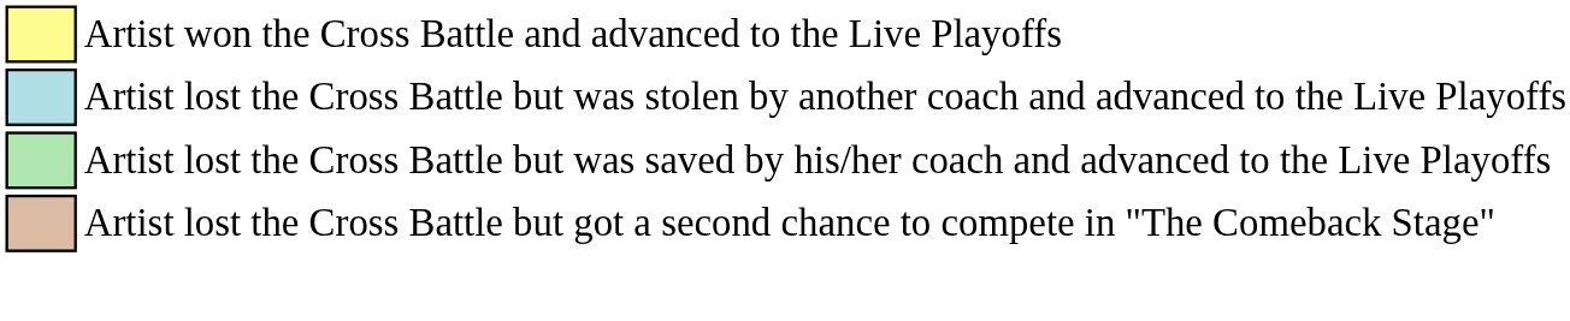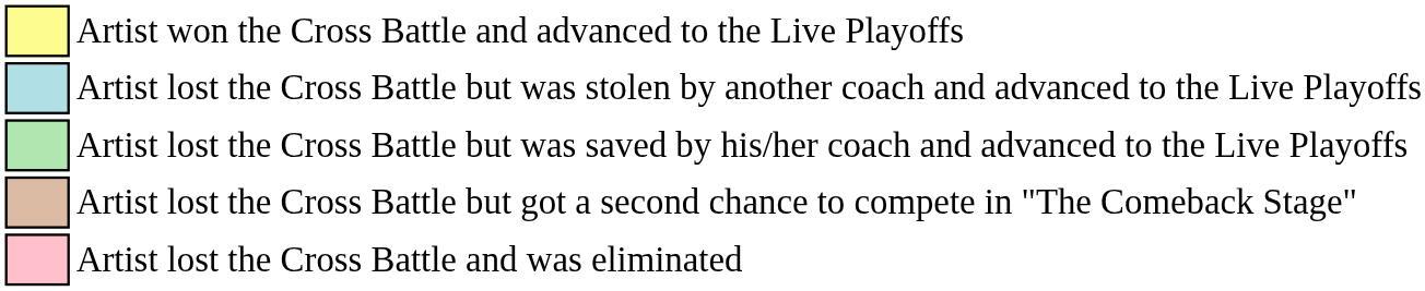 <table class="toccolours" style="font-size: 90%; white-space: nowrap">
 <tr>
 <td style="background:#fdfc8f; border:1px solid black">      </td>
 <td>Artist won the Cross Battle and advanced to the Live Playoffs</td>
 </tr>
 <tr>
 <td style="background:#b0e0e6; border:1px solid black">      </td>
 <td>Artist lost the Cross Battle but was stolen by another coach and advanced to the Live Playoffs</td>
 </tr>
 <tr>
 <td style="background:#b0e6b0; border:1px solid black">      </td>
 <td>Artist lost the Cross Battle but was saved by his/her coach and advanced to the Live Playoffs</td>
 </tr>
 <tr>
 <td style="background:#dbbba4; border:1px solid black">      </td>
 <td>Artist lost the Cross Battle but got a second chance to compete in "The Comeback Stage"</td>
 </tr>
+<tr>
+<td style="background:pink; border:1px solid black">      </td>
+<td>Artist lost the Cross Battle and was eliminated</td>
+</tr>
 </table>
